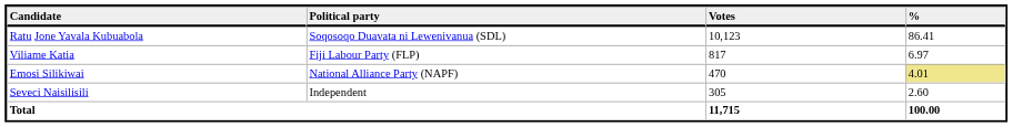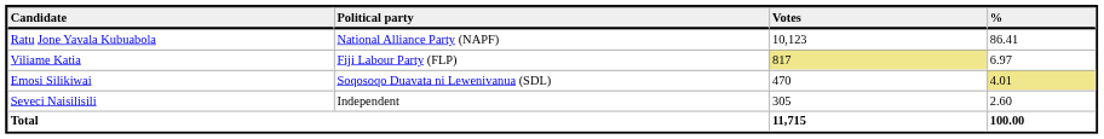 <table table width="70%" border="1" align="center" cellpadding=3 cellspacing=0 style="margin:5px; border:3px solid;">
 <tr>
 <td td width="30%" style="border-bottom:3px solid; background:#efefef;"><strong>Candidate</strong></td>
 <td td width="40%" style="border-bottom:3px solid; background:#efefef;"><strong>Political party</strong></td>
 <td td width="20%" style="border-bottom:3px solid; background:#efefef;"><strong>Votes</strong></td>
 <td td width="10%" style="border-bottom:3px solid; background:#efefef;"><strong>%</strong></td>
 </tr>
 <tr>
 <td><a href='#'>Ratu</a> <a href='#'>Jone Yavala Kubuabola</a></td>
-<td><a href='#'>Soqosoqo Duavata ni Lewenivanua</a> (SDL)</td>
+<td><a href='#'>National Alliance Party</a> (NAPF)</td>
 <td>10,123</td>
 <td>86.41</td>
 </tr>
 <tr>
 <td><a href='#'>Viliame Katia</a></td>
 <td><a href='#'>Fiji Labour Party</a> (FLP)</td>
-<td>817</td>
+<td style="background: khaki;">817</td>
 <td>6.97</td>
 </tr>
 <tr>
 <td><a href='#'>Emosi Silikiwai</a></td>
-<td><a href='#'>National Alliance Party</a> (NAPF)</td>
+<td><a href='#'>Soqosoqo Duavata ni Lewenivanua</a> (SDL)</td>
 <td>470</td>
 <td style="background: khaki;">4.01</td>
 </tr>
 <tr>
 <td><a href='#'>Seveci Naisilisili</a></td>
 <td>Independent</td>
 <td>305</td>
 <td>2.60</td>
 </tr>
 <tr>
 <td colspan=2><strong>Total</strong></td>
 <td><strong>11,715</strong></td>
 <td><strong>100.00</strong></td>
 </tr>
 <tr>
 </tr>
 </table>
